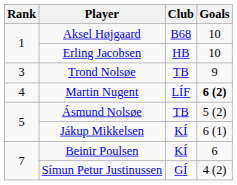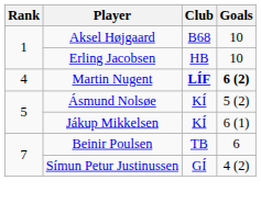 <table class="wikitable" style="text-align: center;">
 <tr>
 <th>Rank</th>
 <th>Player</th>
 <th>Club</th>
 <th>Goals</th>
 </tr>
 <tr>
 <td rowspan=2>1</td>
 <td> <a href='#'>Aksel Højgaard</a></td>
 <td><a href='#'>B68</a></td>
 <td>10</td>
 </tr>
 <tr>
 <td> <a href='#'>Erling Jacobsen</a></td>
 <td><a href='#'>HB</a></td>
 <td>10</td>
 </tr>
 <tr>
-<td>3</td>
-<td> <a href='#'>Trond Nolsøe</a></td>
-<td><a href='#'>TB</a></td>
-<td>9</td>
-</tr>
-<tr>
 <td>4</td>
 <td> <a href='#'>Martin Nugent</a></td>
-<td><a href='#'>LÍF</a></td>
+<td><strong><a href='#'>LÍF</a></strong></td>
 <td><strong>6 (2)</strong></td>
 </tr>
 <tr>
 <td rowspan=2>5</td>
 <td> <a href='#'>Ásmund Nolsøe</a></td>
-<td><a href='#'>TB</a></td>
+<td><a href='#'>KÍ</a></td>
 <td>5 (2)</td>
 </tr>
 <tr>
 <td> <a href='#'>Jákup Mikkelsen</a></td>
 <td><a href='#'>KÍ</a></td>
 <td>6 (1)</td>
 </tr>
 <tr>
 <td rowspan=2>7</td>
 <td> <a href='#'>Beinir Poulsen</a></td>
-<td><a href='#'>KÍ</a></td>
+<td><a href='#'>TB</a></td>
 <td>6</td>
 </tr>
 <tr>
 <td> <a href='#'>Símun Petur Justinussen</a></td>
 <td><a href='#'>GÍ</a></td>
 <td>4 (2)</td>
 </tr>
 </table>
